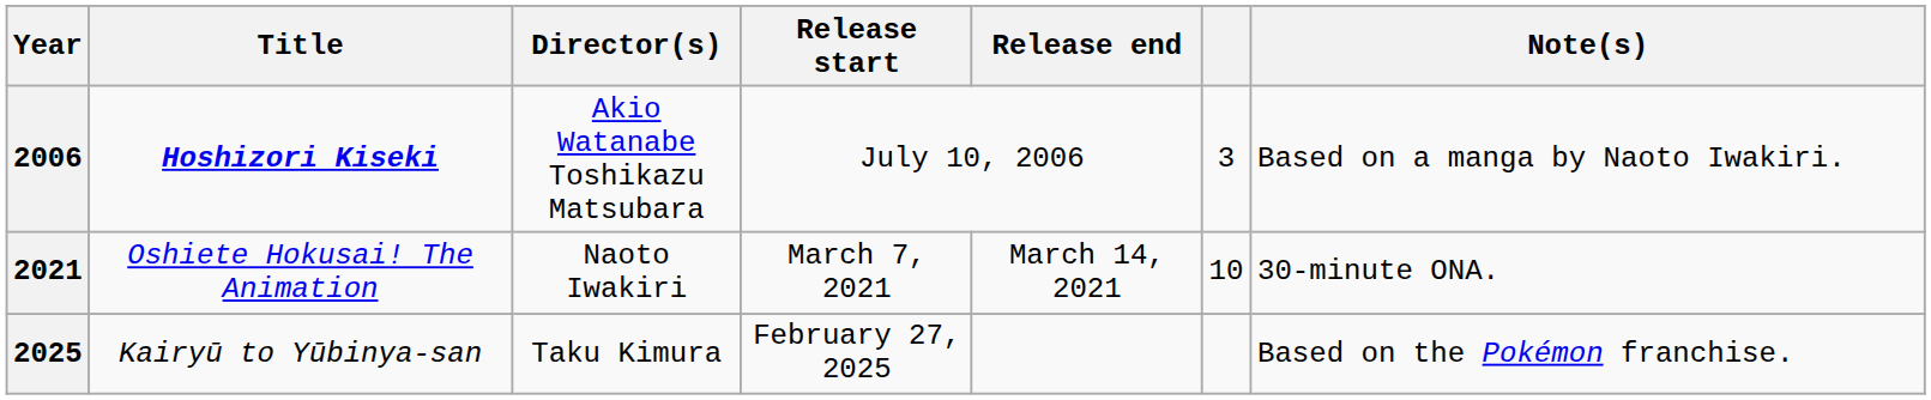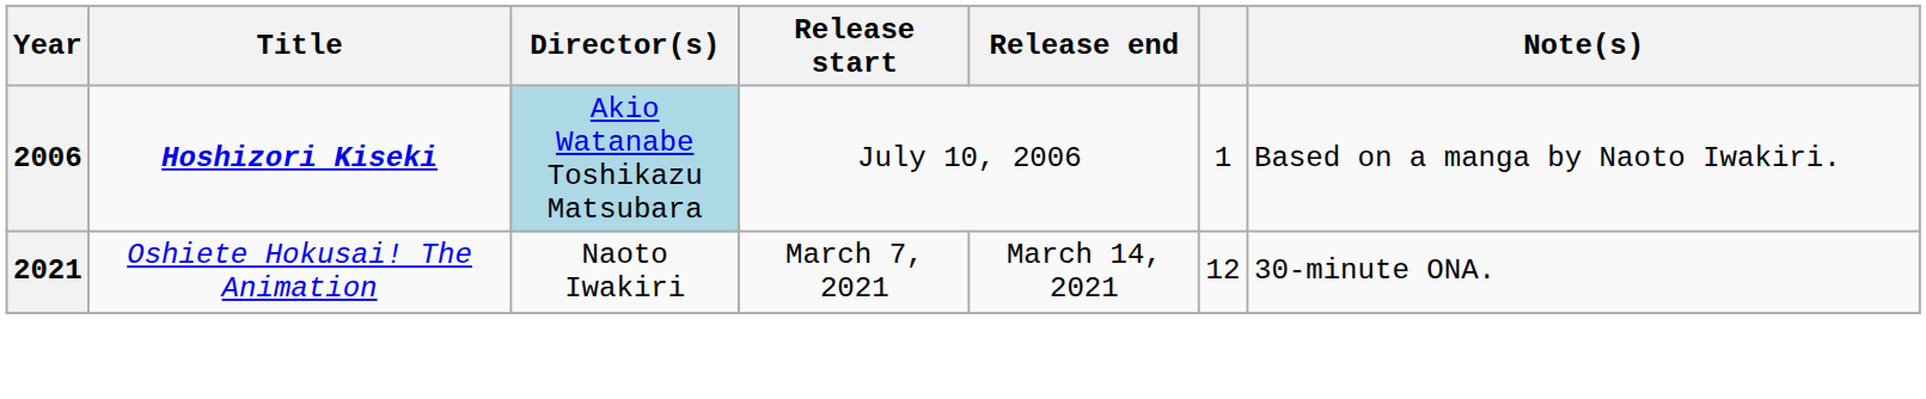 <table class="wikitable sortable plainrowheaders" style="text-align: center; width:98%; margin-left: auto; margin-right: auto; border: none;">
 <tr>
 <th style="width:3%" class="unsortable">Year</th>
 <th style="width:22%">Title</th>
 <th style="width:12%">Director(s)</th>
 <th data-sort-type="date" style="width:12%">Release start</th>
 <th data-sort-type="date" style="width:12%">Release end</th>
 <th style="width:2%"></th>
 <th class="unsortable">Note(s)</th>
 </tr>
 <tr>
 <th scope="row" style="text-align: center">2006</th>
 <td><strong><a href='#'><em>Hoshizori Kiseki</em></a></strong></td>
-<td><a href='#'>Akio Watanabe</a><br>Toshikazu Matsubara</td>
+<td style="background: lightblue;"><a href='#'>Akio Watanabe</a><br>Toshikazu Matsubara</td>
 <td colspan="2">July 10, 2006</td>
-<td>3</td>
+<td>1</td>
 <td style="text-align:left;">Based on a manga by Naoto Iwakiri.</td>
 </tr>
 <tr>
 <th scope="row" style="text-align: center">2021</th>
 <td><em><a href='#'>Oshiete Hokusai! The Animation</a></em></td>
 <td>Naoto Iwakiri</td>
 <td>March 7, 2021</td>
 <td>March 14, 2021</td>
-<td>10</td>
+<td>12</td>
 <td style="text-align:left;">30-minute ONA.</td>
 </tr>
-<tr>
-<th scope="row" style="text-align: center">2025</th>
-<td><em>Kairyū to Yūbinya-san</em></td>
-<td>Taku Kimura</td>
-<td>February 27, 2025</td>
-<td></td>
-<td></td>
-<td style="text-align:left;">Based on the <em><a href='#'>Pokémon</a></em> franchise.</td>
-</tr>
 </table>
